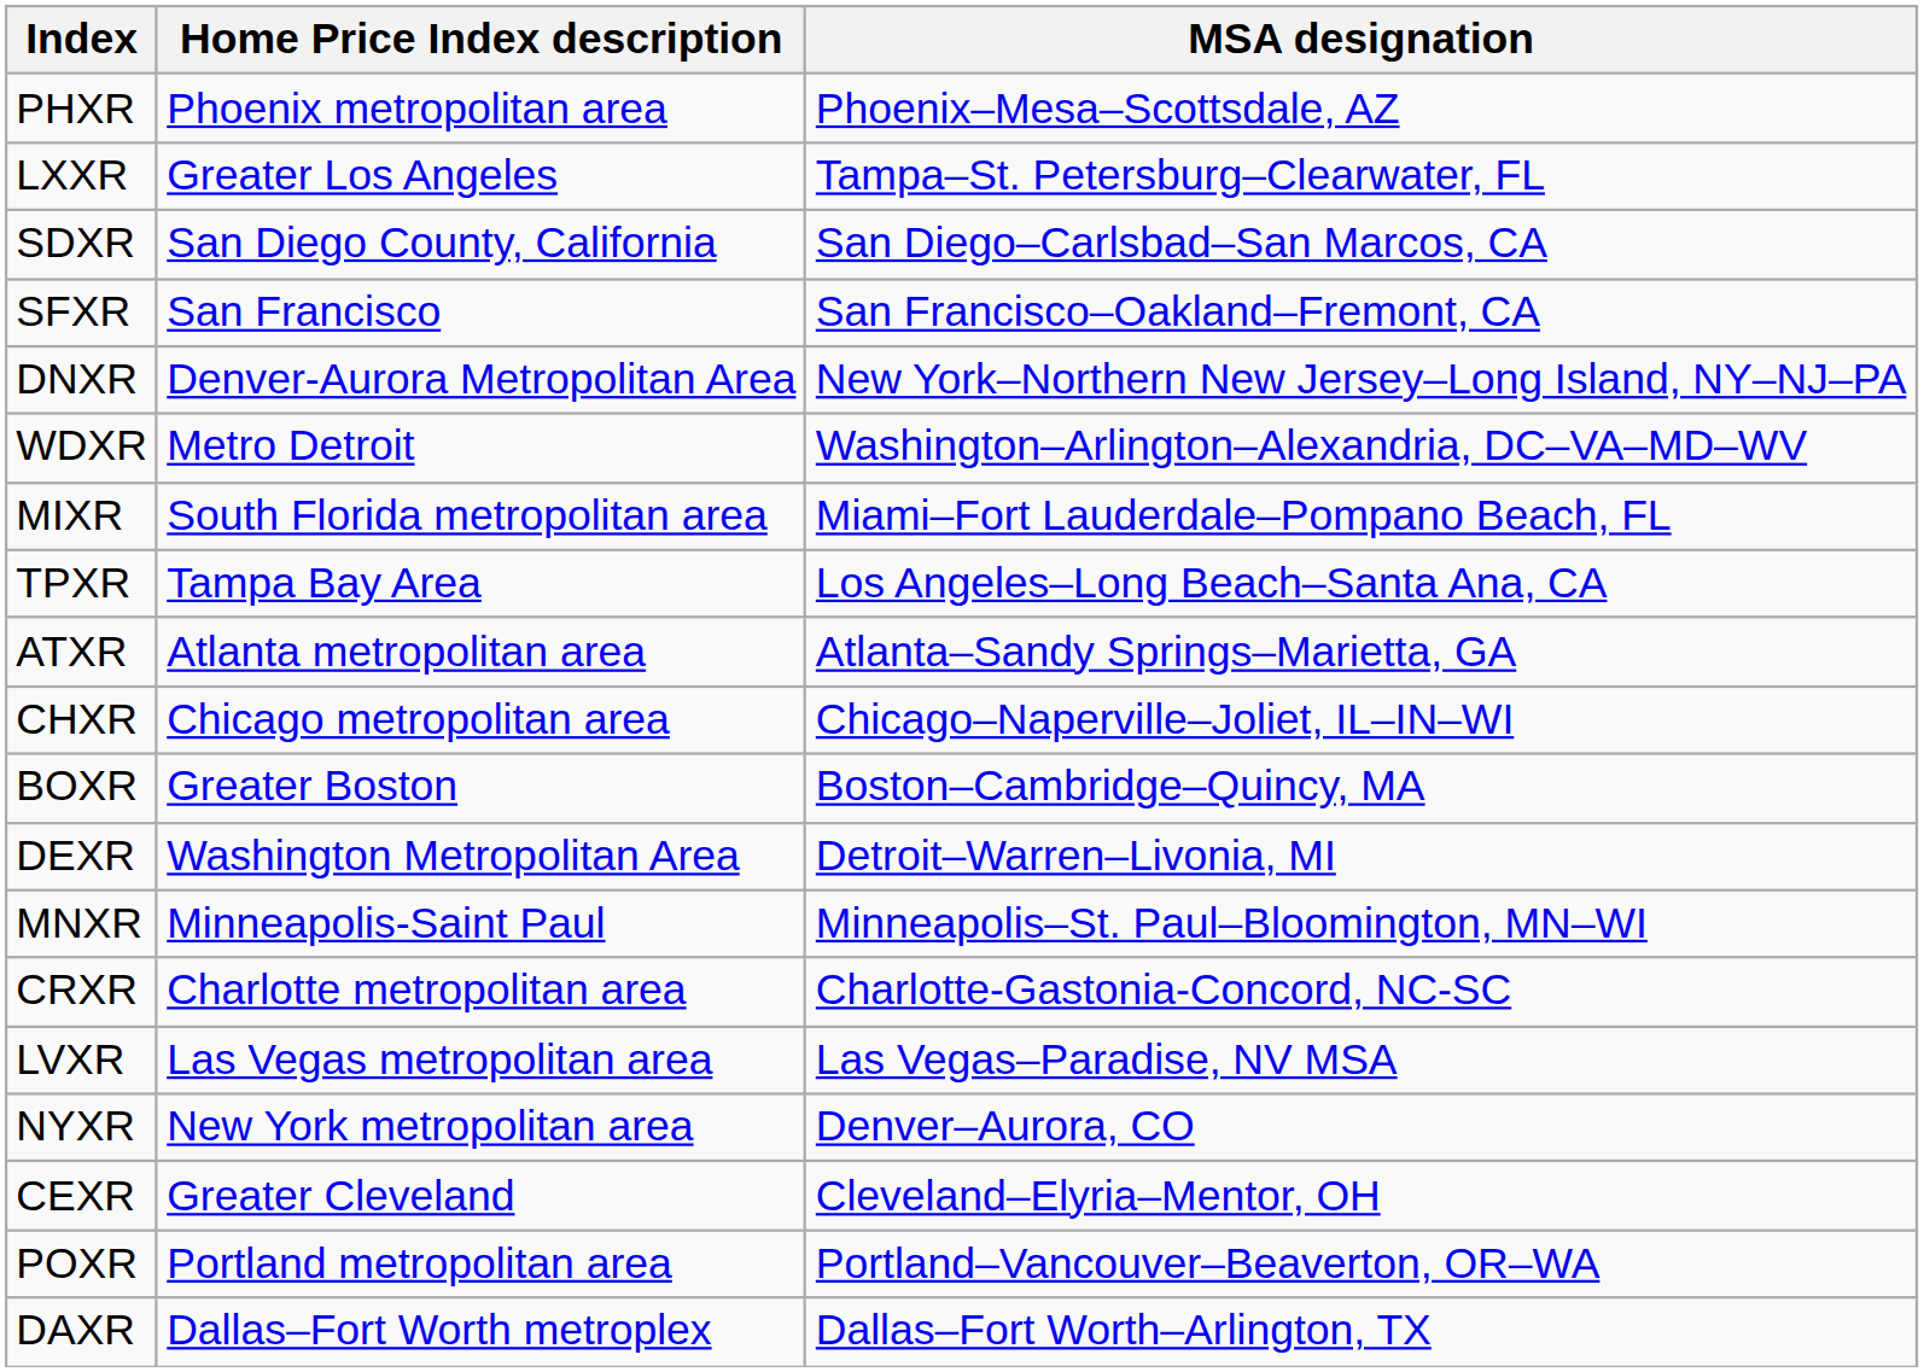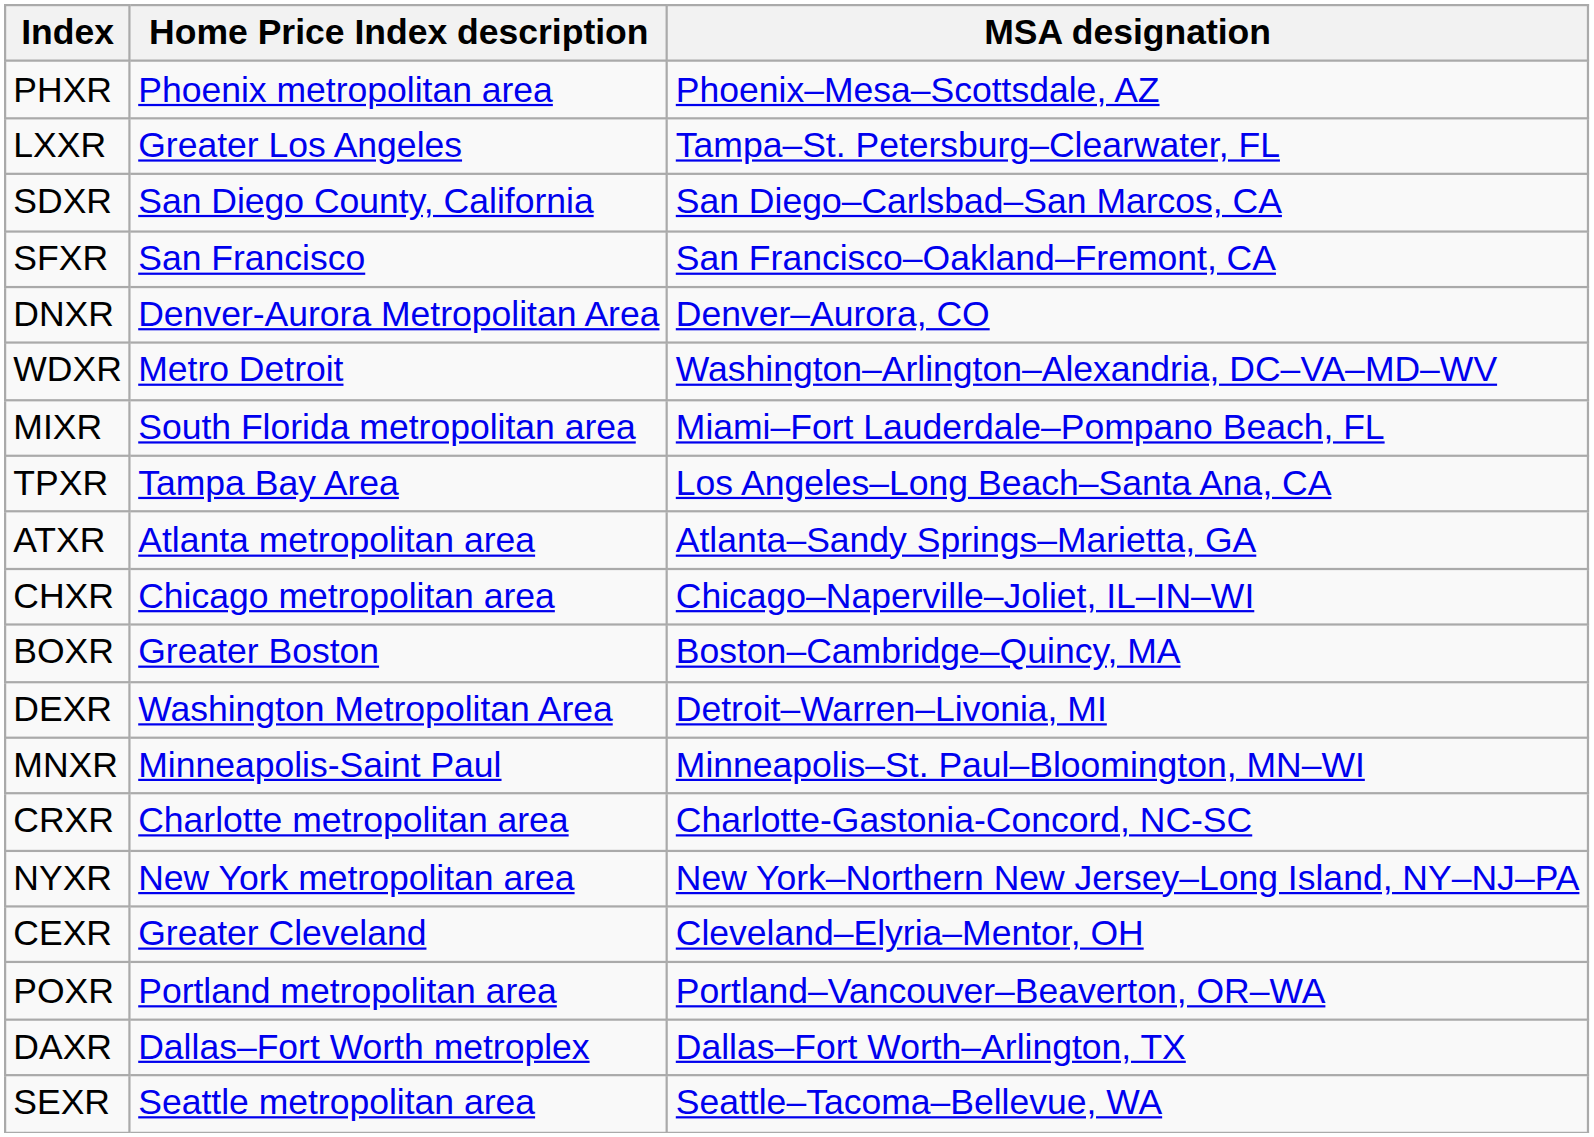 <table class=wikitable>
 <tr>
 <th>Index</th>
 <th>Home Price Index description</th>
 <th>MSA designation</th>
 </tr>
 <tr>
 <td>PHXR</td>
 <td><a href='#'>Phoenix metropolitan area</a></td>
 <td><a href='#'>Phoenix–Mesa–Scottsdale, AZ</a></td>
 </tr>
 <tr>
 <td>LXXR</td>
 <td><a href='#'>Greater Los Angeles</a></td>
 <td><a href='#'>Tampa–St. Petersburg–Clearwater, FL</a></td>
 </tr>
 <tr>
 <td>SDXR</td>
 <td><a href='#'>San Diego County, California</a></td>
 <td><a href='#'>San Diego–Carlsbad–San Marcos, CA</a></td>
 </tr>
 <tr>
 <td>SFXR</td>
 <td><a href='#'>San Francisco</a></td>
 <td><a href='#'>San Francisco–Oakland–Fremont, CA</a></td>
 </tr>
 <tr>
 <td>DNXR</td>
 <td><a href='#'>Denver-Aurora Metropolitan Area</a></td>
-<td><a href='#'>New York–Northern New Jersey–Long Island, NY–NJ–PA</a></td>
+<td><a href='#'>Denver–Aurora, CO</a></td>
 </tr>
 <tr>
 <td>WDXR</td>
 <td><a href='#'>Metro Detroit</a></td>
 <td><a href='#'>Washington–Arlington–Alexandria, DC–VA–MD–WV</a></td>
 </tr>
 <tr>
 <td>MIXR</td>
 <td><a href='#'>South Florida metropolitan area</a></td>
 <td><a href='#'>Miami–Fort Lauderdale–Pompano Beach, FL</a></td>
 </tr>
 <tr>
 <td>TPXR</td>
 <td><a href='#'>Tampa Bay Area</a></td>
 <td><a href='#'>Los Angeles–Long Beach–Santa Ana, CA</a></td>
 </tr>
 <tr>
 <td>ATXR</td>
 <td><a href='#'>Atlanta metropolitan area</a></td>
 <td><a href='#'>Atlanta–Sandy Springs–Marietta, GA</a></td>
 </tr>
 <tr>
 <td>CHXR</td>
 <td><a href='#'>Chicago metropolitan area</a></td>
 <td><a href='#'>Chicago–Naperville–Joliet, IL–IN–WI</a></td>
 </tr>
 <tr>
 <td>BOXR</td>
 <td><a href='#'>Greater Boston</a></td>
 <td><a href='#'>Boston–Cambridge–Quincy, MA</a></td>
 </tr>
 <tr>
 <td>DEXR</td>
 <td><a href='#'>Washington Metropolitan Area</a></td>
 <td><a href='#'>Detroit–Warren–Livonia, MI</a></td>
 </tr>
 <tr>
 <td>MNXR</td>
 <td><a href='#'>Minneapolis-Saint Paul</a></td>
 <td><a href='#'>Minneapolis–St. Paul–Bloomington, MN–WI</a></td>
 </tr>
 <tr>
 <td>CRXR</td>
 <td><a href='#'>Charlotte metropolitan area</a></td>
 <td><a href='#'>Charlotte-Gastonia-Concord, NC-SC</a></td>
 </tr>
 <tr>
-<td>LVXR</td>
-<td><a href='#'>Las Vegas metropolitan area</a></td>
-<td><a href='#'>Las Vegas–Paradise, NV MSA</a></td>
-</tr>
-<tr>
 <td>NYXR</td>
 <td><a href='#'>New York metropolitan area</a></td>
-<td><a href='#'>Denver–Aurora, CO</a></td>
+<td><a href='#'>New York–Northern New Jersey–Long Island, NY–NJ–PA</a></td>
 </tr>
 <tr>
 <td>CEXR</td>
 <td><a href='#'>Greater Cleveland</a></td>
 <td><a href='#'>Cleveland–Elyria–Mentor, OH</a></td>
 </tr>
 <tr>
 <td>POXR</td>
 <td><a href='#'>Portland metropolitan area</a></td>
 <td><a href='#'>Portland–Vancouver–Beaverton, OR–WA</a></td>
 </tr>
 <tr>
 <td>DAXR</td>
 <td><a href='#'>Dallas–Fort Worth metroplex</a></td>
 <td><a href='#'>Dallas–Fort Worth–Arlington, TX</a></td>
 </tr>
+<tr>
+<td>SEXR</td>
+<td><a href='#'>Seattle metropolitan area</a></td>
+<td><a href='#'>Seattle–Tacoma–Bellevue, WA</a></td>
+</tr>
 </table>
